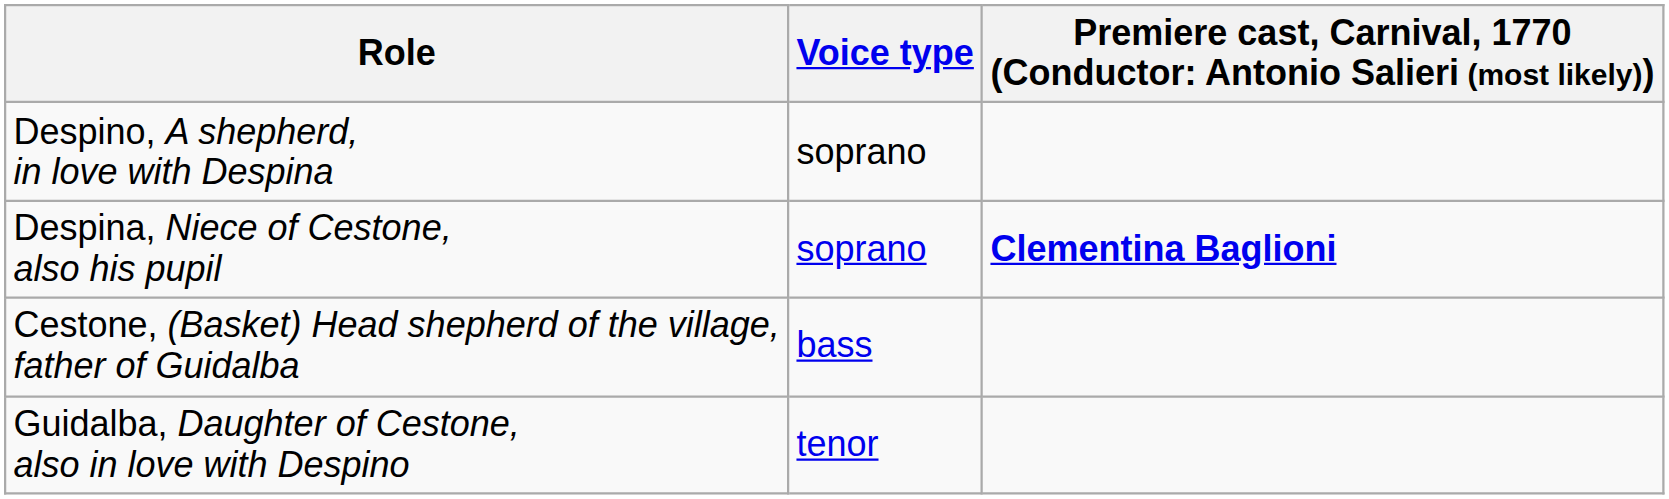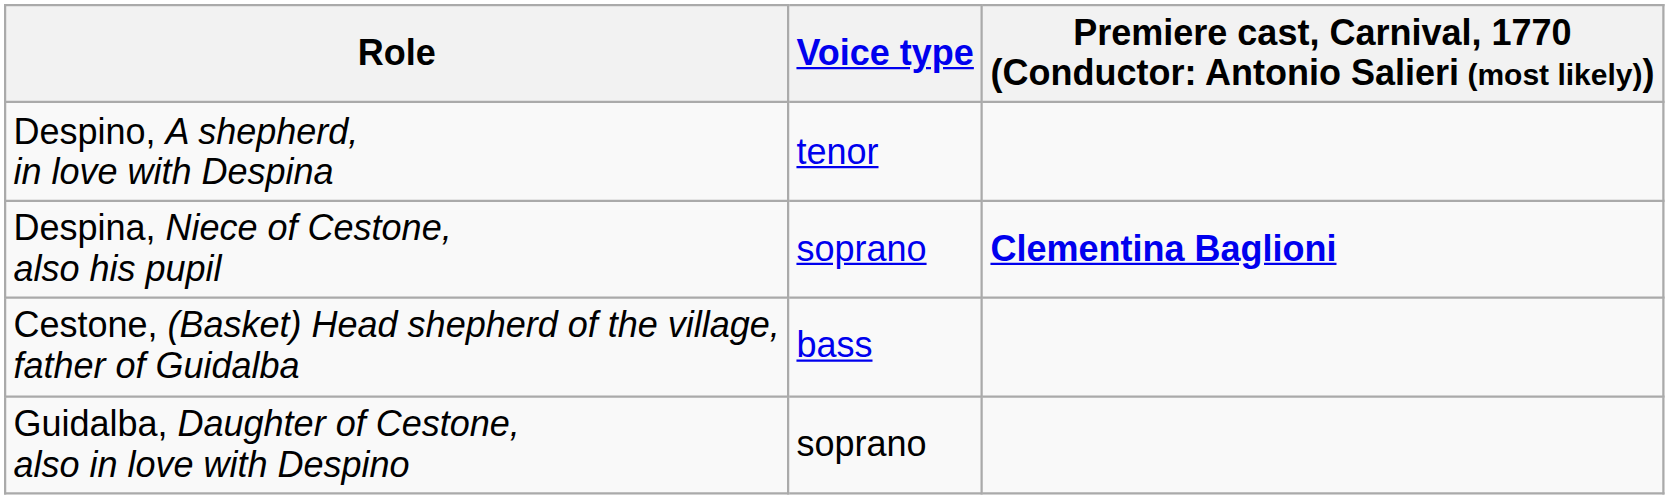 <table class="wikitable">
 <tr>
 <th>Role</th>
 <th><a href='#'>Voice type</a></th>
 <th>Premiere cast, Carnival, 1770<br>(Conductor: Antonio Salieri<small> (most likely)</small>)</th>
 </tr>
 <tr>
 <td>Despino, <em>A shepherd,<br>in love with Despina</em></td>
-<td>soprano</td>
+<td><a href='#'>tenor</a></td>
 <td></td>
 </tr>
 <tr>
 <td>Despina, <em>Niece of Cestone,<br>also his pupil</em></td>
 <td><a href='#'>soprano</a></td>
 <td><strong><a href='#'>Clementina Baglioni</a></strong></td>
 </tr>
 <tr>
 <td>Cestone, <em>(Basket) Head shepherd of the village,<br>father of Guidalba</em></td>
 <td><a href='#'>bass</a></td>
 <td></td>
 </tr>
 <tr>
 <td>Guidalba, <em>Daughter of Cestone,<br>also in love with Despino</em></td>
-<td><a href='#'>tenor</a></td>
+<td>soprano</td>
 <td></td>
 </tr>
 </table>
